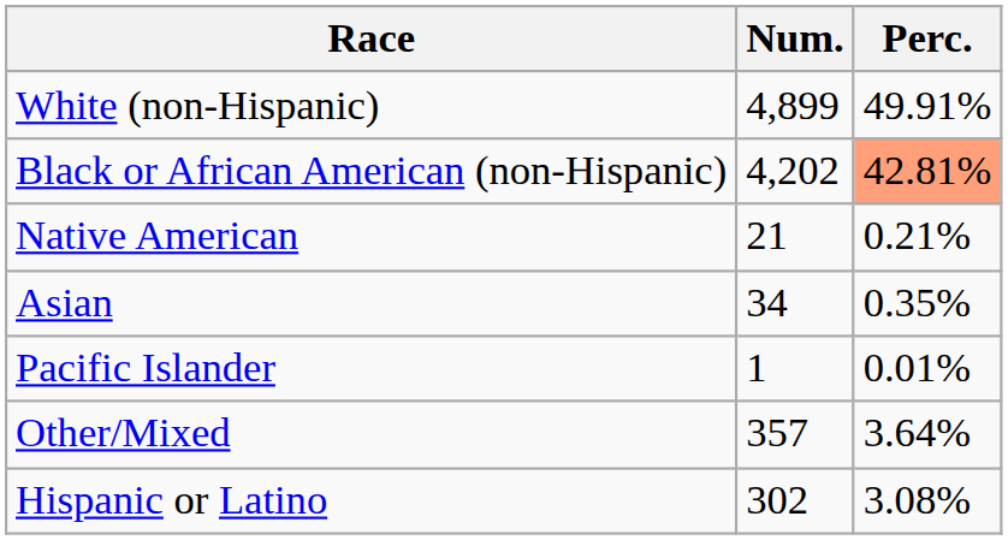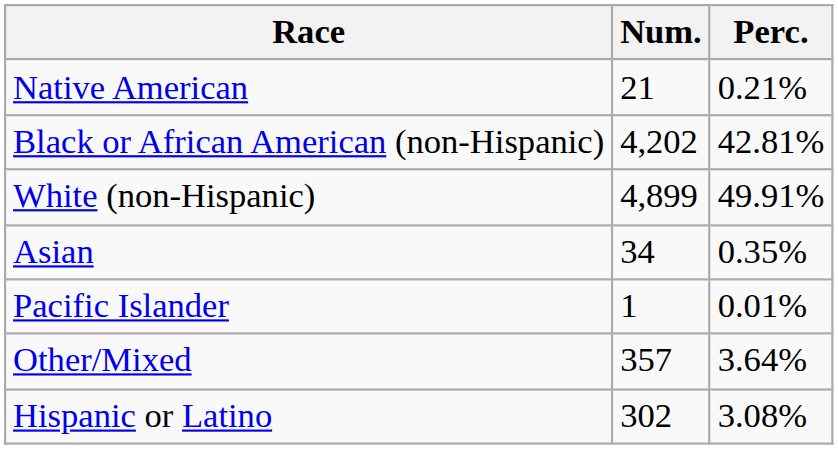 <table class="wikitable">
 <tr>
 <th>Race</th>
 <th>Num.</th>
 <th>Perc.</th>
 </tr>
 <tr>
-<td><a href='#'>White</a> (non-Hispanic)</td>
-<td>4,899</td>
-<td>49.91%</td>
+<td><a href='#'>Native American</a></td>
+<td>21</td>
+<td>0.21%</td>
 </tr>
 <tr>
 <td><a href='#'>Black or African American</a> (non-Hispanic)</td>
 <td>4,202</td>
-<td style="background: lightsalmon;">42.81%</td>
+<td>42.81%</td>
 </tr>
 <tr>
-<td><a href='#'>Native American</a></td>
-<td>21</td>
-<td>0.21%</td>
+<td><a href='#'>White</a> (non-Hispanic)</td>
+<td>4,899</td>
+<td>49.91%</td>
 </tr>
 <tr>
 <td><a href='#'>Asian</a></td>
 <td>34</td>
 <td>0.35%</td>
 </tr>
 <tr>
 <td><a href='#'>Pacific Islander</a></td>
 <td>1</td>
 <td>0.01%</td>
 </tr>
 <tr>
 <td><a href='#'>Other/Mixed</a></td>
 <td>357</td>
 <td>3.64%</td>
 </tr>
 <tr>
 <td><a href='#'>Hispanic</a> or <a href='#'>Latino</a></td>
 <td>302</td>
 <td>3.08%</td>
 </tr>
 </table>
